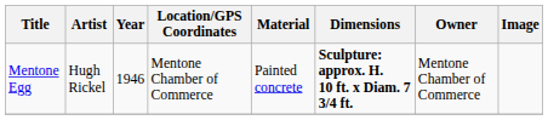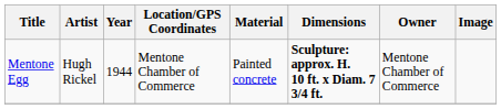 <table class="wikitable sortable">
 <tr>
 <th>Title</th>
 <th>Artist</th>
 <th>Year</th>
 <th>Location/GPS Coordinates</th>
 <th>Material</th>
 <th>Dimensions</th>
 <th>Owner</th>
 <th>Image</th>
 </tr>
 <tr>
 <td><a href='#'>Mentone Egg</a></td>
 <td>Hugh Rickel</td>
-<td>1946</td>
+<td>1944</td>
 <td>Mentone Chamber of Commerce</td>
 <td>Painted <a href='#'>concrete</a></td>
 <td><strong>Sculpture: approx. H. 10 ft. x Diam. 7 3/4 ft.</strong></td>
 <td>Mentone Chamber of Commerce</td>
 <td></td>
 </tr>
 <tr>
 </tr>
 </table>
